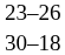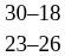 <table style="text-align:center">
 <tr>
 <th width=200></th>
 <th width=100></th>
 <th width=200></th>
 </tr>
 <tr>
+<td align=right></td>
+<td>30–18</td>
+<td align=left><strong></strong></td>
+</tr>
+<tr>
 <td align=right><strong></strong></td>
 <td>23–26</td>
 <td align=left></td>
 </tr>
-<tr>
-<td align=right></td>
-<td>30–18</td>
-<td align=left><strong></strong></td>
-</tr>
 </table>
